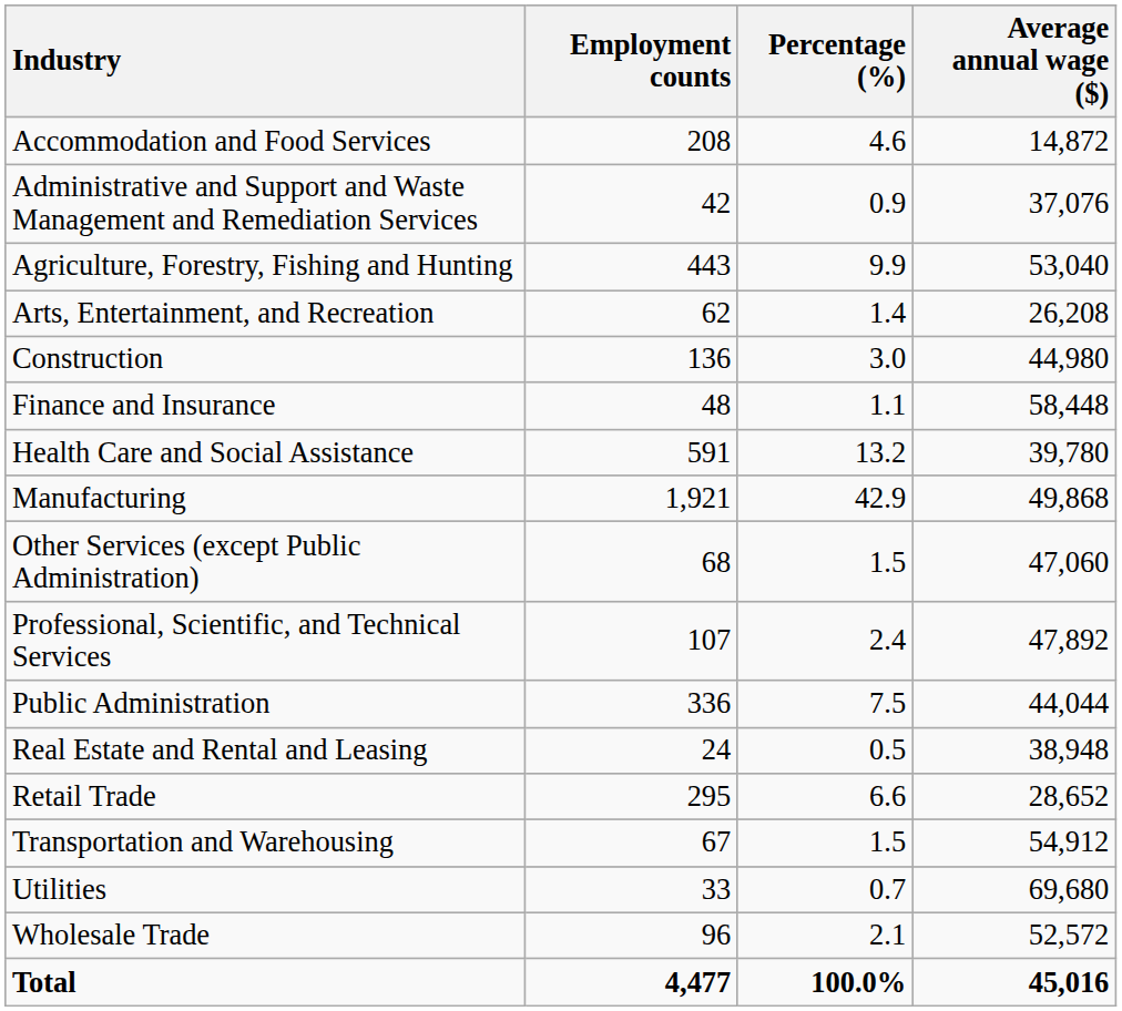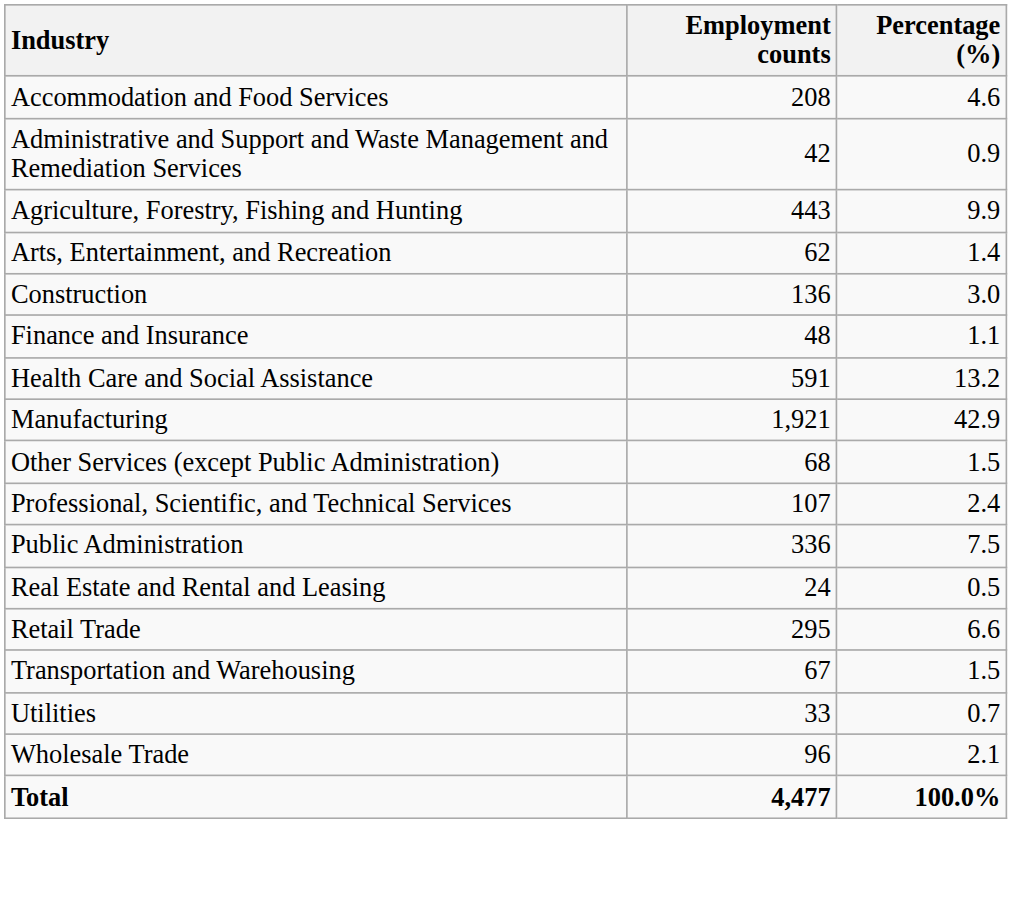 <table class="wikitable sortable">
 <tr>
 <th style="text-align:left;">Industry</th>
 <th style="text-align:right;">Employment counts</th>
 <th style="text-align:right;">Percentage (%)</th>
-<th style="text-align:right;">Average annual wage ($)</th>
 </tr>
 <tr>
 <td style="text-align:left;">Accommodation and Food Services</td>
 <td style="text-align:right;">208</td>
 <td style="text-align:right;">4.6</td>
-<td style="text-align:right;">14,872</td>
 </tr>
 <tr>
 <td style="text-align:left;">Administrative and Support and Waste Management and Remediation Services</td>
 <td style="text-align:right;">42</td>
 <td style="text-align:right;">0.9</td>
-<td style="text-align:right;">37,076</td>
 </tr>
 <tr>
 <td style="text-align:left;">Agriculture, Forestry, Fishing and Hunting</td>
 <td style="text-align:right;">443</td>
 <td style="text-align:right;">9.9</td>
-<td style="text-align:right;">53,040</td>
 </tr>
 <tr>
 <td style="text-align:left;">Arts, Entertainment, and Recreation</td>
 <td style="text-align:right;">62</td>
 <td style="text-align:right;">1.4</td>
-<td style="text-align:right;">26,208</td>
 </tr>
 <tr>
 <td style="text-align:left;">Construction</td>
 <td style="text-align:right;">136</td>
 <td style="text-align:right;">3.0</td>
-<td style="text-align:right;">44,980</td>
 </tr>
 <tr>
 <td style="text-align:left;">Finance and Insurance</td>
 <td style="text-align:right;">48</td>
 <td style="text-align:right;">1.1</td>
-<td style="text-align:right;">58,448</td>
 </tr>
 <tr>
 <td style="text-align:left;">Health Care and Social Assistance</td>
 <td style="text-align:right;">591</td>
 <td style="text-align:right;">13.2</td>
-<td style="text-align:right;">39,780</td>
 </tr>
 <tr>
 <td style="text-align:left;">Manufacturing</td>
 <td style="text-align:right;">1,921</td>
 <td style="text-align:right;">42.9</td>
-<td style="text-align:right;">49,868</td>
 </tr>
 <tr>
 <td style="text-align:left;">Other Services (except Public Administration)</td>
 <td style="text-align:right;">68</td>
 <td style="text-align:right;">1.5</td>
-<td style="text-align:right;">47,060</td>
 </tr>
 <tr>
 <td style="text-align:left;">Professional, Scientific, and Technical Services</td>
 <td style="text-align:right;">107</td>
 <td style="text-align:right;">2.4</td>
-<td style="text-align:right;">47,892</td>
 </tr>
 <tr>
 <td style="text-align:left;">Public Administration</td>
 <td style="text-align:right;">336</td>
 <td style="text-align:right;">7.5</td>
-<td style="text-align:right;">44,044</td>
 </tr>
 <tr>
 <td style="text-align:left;">Real Estate and Rental and Leasing</td>
 <td style="text-align:right;">24</td>
 <td style="text-align:right;">0.5</td>
-<td style="text-align:right;">38,948</td>
 </tr>
 <tr>
 <td style="text-align:left;">Retail Trade</td>
 <td style="text-align:right;">295</td>
 <td style="text-align:right;">6.6</td>
-<td style="text-align:right;">28,652</td>
 </tr>
 <tr>
 <td style="text-align:left;">Transportation and Warehousing</td>
 <td style="text-align:right;">67</td>
 <td style="text-align:right;">1.5</td>
-<td style="text-align:right;">54,912</td>
 </tr>
 <tr>
 <td style="text-align:left;">Utilities</td>
 <td style="text-align:right;">33</td>
 <td style="text-align:right;">0.7</td>
-<td style="text-align:right;">69,680</td>
 </tr>
 <tr>
 <td style="text-align:left;">Wholesale Trade</td>
 <td style="text-align:right;">96</td>
 <td style="text-align:right;">2.1</td>
-<td style="text-align:right;">52,572</td>
 </tr>
 <tr>
 <td style="text-align:left; font-weight:bold;"><strong>Total</strong></td>
 <td style="text-align:right; font-weight:bold;"><strong>4,477</strong></td>
 <td style="text-align:right; font-weight:bold;"><strong>100.0%</strong></td>
-<td style="text-align:right; font-weight:bold;"><strong>45,016</strong></td>
 </tr>
 </table>
